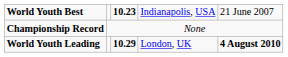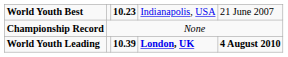 <table class="wikitable">
 <tr>
 <td><strong>World Youth Best</strong></td>
 <td></td>
 <td><strong>10.23</strong></td>
 <td><a href='#'>Indianapolis</a>, <a href='#'>USA</a></td>
 <td>21 June 2007</td>
 </tr>
 <tr>
 <td><strong>Championship Record</strong></td>
 <td colspan=4 style="text-align:center;"><em>None</em></td>
 </tr>
 <tr>
 <td><strong>World Youth Leading</strong></td>
 <td></td>
-<td><strong>10.29</strong></td>
-<td><a href='#'>London</a>, <a href='#'>UK</a></td>
+<td><strong>10.39</strong></td>
+<td><strong><a href='#'>London</a>, <a href='#'>UK</a></strong></td>
 <td><strong>4 August 2010</strong></td>
 </tr>
 </table>
